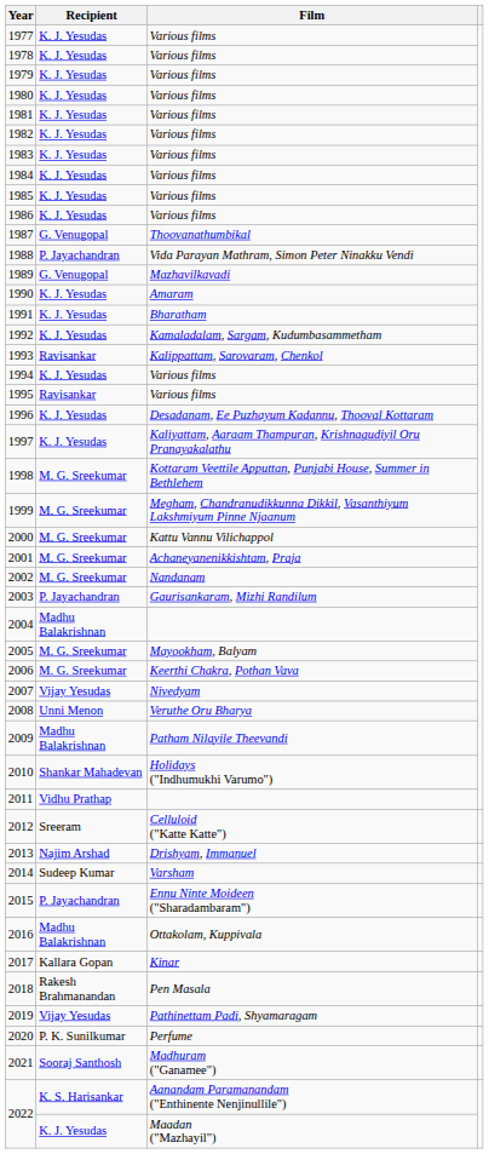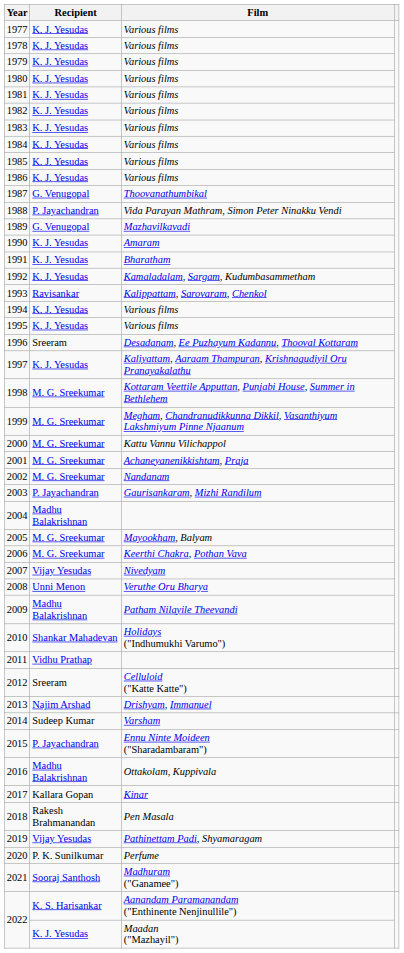 <table class="wikitable">
 <tr>
 <th>Year</th>
 <th>Recipient</th>
 <th>Film</th>
 <th></th>
 </tr>
 <tr>
 <td>1977</td>
 <td><a href='#'>K. J. Yesudas</a></td>
 <td><em>Various films</em></td>
 <td rowspan=35></td>
 </tr>
 <tr>
 <td>1978</td>
 <td><a href='#'>K. J. Yesudas</a></td>
 <td><em>Various films</em></td>
 </tr>
 <tr>
 <td>1979</td>
 <td><a href='#'>K. J. Yesudas</a></td>
 <td><em>Various films</em></td>
 </tr>
 <tr>
 <td>1980</td>
 <td><a href='#'>K. J. Yesudas</a></td>
 <td><em>Various films</em></td>
 </tr>
 <tr>
 <td>1981</td>
 <td><a href='#'>K. J. Yesudas</a></td>
 <td><em>Various films</em></td>
 </tr>
 <tr>
 <td>1982</td>
 <td><a href='#'>K. J. Yesudas</a></td>
 <td><em>Various films</em></td>
 </tr>
 <tr>
 <td>1983</td>
 <td><a href='#'>K. J. Yesudas</a></td>
 <td><em>Various films</em></td>
 </tr>
 <tr>
 <td>1984</td>
 <td><a href='#'>K. J. Yesudas</a></td>
 <td><em>Various films</em></td>
 </tr>
 <tr>
 <td>1985</td>
 <td><a href='#'>K. J. Yesudas</a></td>
 <td><em>Various films</em></td>
 </tr>
 <tr>
 <td>1986</td>
 <td><a href='#'>K. J. Yesudas</a></td>
 <td><em>Various films</em></td>
 </tr>
 <tr>
 <td>1987</td>
 <td><a href='#'>G. Venugopal</a></td>
 <td><em><a href='#'>Thoovanathumbikal</a></em></td>
 </tr>
 <tr>
 <td>1988</td>
 <td><a href='#'>P. Jayachandran</a></td>
 <td><em>Vida Parayan Mathram</em>, <em>Simon Peter Ninakku Vendi</em></td>
 </tr>
 <tr>
 <td>1989</td>
 <td><a href='#'>G. Venugopal</a></td>
 <td><em><a href='#'>Mazhavilkavadi</a></em></td>
 </tr>
 <tr>
 <td>1990</td>
 <td><a href='#'>K. J. Yesudas</a></td>
 <td><em><a href='#'>Amaram</a></em></td>
 </tr>
 <tr>
 <td>1991</td>
 <td><a href='#'>K. J. Yesudas</a></td>
 <td><em><a href='#'>Bharatham</a></em></td>
 </tr>
 <tr>
 <td>1992</td>
 <td><a href='#'>K. J. Yesudas</a></td>
 <td><em><a href='#'>Kamaladalam</a></em>, <em><a href='#'>Sargam</a></em>, <em>Kudumbasammetham</em></td>
 </tr>
 <tr>
 <td>1993</td>
 <td><a href='#'>Ravisankar</a></td>
 <td><em><a href='#'>Kalippattam</a></em>, <em><a href='#'>Sarovaram</a></em>, <em><a href='#'>Chenkol</a></em></td>
 </tr>
 <tr>
 <td>1994</td>
 <td><a href='#'>K. J. Yesudas</a></td>
 <td><em>Various films</em></td>
 </tr>
 <tr>
 <td>1995</td>
-<td><a href='#'>Ravisankar</a></td>
+<td><a href='#'>K. J. Yesudas</a></td>
 <td><em>Various films</em></td>
 </tr>
 <tr>
 <td>1996</td>
-<td><a href='#'>K. J. Yesudas</a></td>
+<td>Sreeram</td>
 <td><em><a href='#'>Desadanam</a></em>, <em><a href='#'>Ee Puzhayum Kadannu</a></em>, <em><a href='#'>Thooval Kottaram</a></em></td>
 </tr>
 <tr>
 <td>1997</td>
 <td><a href='#'>K. J. Yesudas</a></td>
 <td><em><a href='#'>Kaliyattam</a></em>, <em><a href='#'>Aaraam Thampuran</a></em>, <em><a href='#'>Krishnagudiyil Oru Pranayakalathu</a></em></td>
 </tr>
 <tr>
 <td>1998</td>
 <td><a href='#'>M. G. Sreekumar</a></td>
 <td><em><a href='#'>Kottaram Veettile Apputtan</a></em>, <em><a href='#'>Punjabi House</a></em>, <em><a href='#'>Summer in Bethlehem</a></em></td>
 </tr>
 <tr>
 <td>1999</td>
 <td><a href='#'>M. G. Sreekumar</a></td>
 <td><em><a href='#'>Megham</a></em>, <em><a href='#'>Chandranudikkunna Dikkil</a></em>, <em><a href='#'>Vasanthiyum Lakshmiyum Pinne Njaanum</a></em></td>
 </tr>
 <tr>
 <td>2000</td>
 <td><a href='#'>M. G. Sreekumar</a></td>
 <td><em>Kattu Vannu Vilichappol</em></td>
 </tr>
 <tr>
 <td>2001</td>
 <td><a href='#'>M. G. Sreekumar</a></td>
 <td><em><a href='#'>Achaneyanenikkishtam</a></em>, <em><a href='#'>Praja</a></em></td>
 </tr>
 <tr>
 <td>2002</td>
 <td><a href='#'>M. G. Sreekumar</a></td>
 <td><em><a href='#'>Nandanam</a></em></td>
 </tr>
 <tr>
 <td>2003</td>
 <td><a href='#'>P. Jayachandran</a></td>
 <td><em><a href='#'>Gaurisankaram</a></em>, <em><a href='#'>Mizhi Randilum</a></em></td>
 </tr>
 <tr>
 <td>2004</td>
 <td><a href='#'>Madhu Balakrishnan</a></td>
 <td></td>
 </tr>
 <tr>
 <td>2005</td>
 <td><a href='#'>M. G. Sreekumar</a></td>
 <td><em><a href='#'>Mayookham</a></em>, <em>Balyam</em></td>
 </tr>
 <tr>
 <td>2006</td>
 <td><a href='#'>M. G. Sreekumar</a></td>
 <td><em><a href='#'>Keerthi Chakra</a></em>, <em><a href='#'>Pothan Vava</a></em></td>
 </tr>
 <tr>
 <td>2007</td>
 <td><a href='#'>Vijay Yesudas</a></td>
 <td><em><a href='#'>Nivedyam</a></em></td>
 </tr>
 <tr>
 <td>2008</td>
 <td><a href='#'>Unni Menon</a></td>
 <td><em><a href='#'>Veruthe Oru Bharya</a></em></td>
 </tr>
 <tr>
 <td>2009</td>
 <td><a href='#'>Madhu Balakrishnan</a></td>
 <td><em><a href='#'>Patham Nilayile Theevandi</a></em></td>
 </tr>
 <tr>
 <td>2010</td>
 <td><a href='#'>Shankar Mahadevan</a></td>
 <td><em><a href='#'>Holidays</a></em><br>("Indhumukhi Varumo")</td>
 </tr>
 <tr>
 <td>2011</td>
 <td><a href='#'>Vidhu Prathap</a></td>
 <td></td>
 </tr>
 <tr>
 <td>2012</td>
 <td>Sreeram</td>
 <td><em><a href='#'>Celluloid</a></em><br>("Katte Katte")</td>
 <td></td>
 </tr>
 <tr>
 <td>2013</td>
 <td><a href='#'>Najim Arshad</a></td>
 <td><em><a href='#'>Drishyam</a></em>, <em><a href='#'>Immanuel</a></em></td>
 <td></td>
 </tr>
 <tr>
 <td>2014</td>
 <td>Sudeep Kumar</td>
 <td><em><a href='#'>Varsham</a></em></td>
 <td></td>
 </tr>
 <tr>
 <td>2015</td>
 <td><a href='#'>P. Jayachandran</a></td>
 <td><em><a href='#'>Ennu Ninte Moideen</a></em><br>("Sharadambaram")</td>
 <td></td>
 </tr>
 <tr>
 <td>2016</td>
 <td><a href='#'>Madhu Balakrishnan</a></td>
 <td><em>Ottakolam</em>, <em>Kuppivala</em></td>
 <td></td>
 </tr>
 <tr>
 <td>2017</td>
 <td>Kallara Gopan</td>
 <td><em><a href='#'>Kinar</a></em></td>
 <td></td>
 </tr>
 <tr>
 <td>2018</td>
 <td>Rakesh Brahmanandan</td>
 <td><em>Pen Masala</em></td>
 <td></td>
 </tr>
 <tr>
 <td>2019</td>
 <td><a href='#'>Vijay Yesudas</a></td>
 <td><em><a href='#'>Pathinettam Padi</a></em>, <em>Shyamaragam</em></td>
 <td></td>
 </tr>
 <tr>
 <td>2020</td>
 <td>P. K. Sunilkumar</td>
 <td><em>Perfume</em></td>
 <td></td>
 </tr>
 <tr>
 <td>2021</td>
 <td><a href='#'>Sooraj Santhosh</a></td>
 <td><em><a href='#'>Madhuram</a></em><br>("Ganamee")</td>
 <td></td>
 </tr>
 <tr>
 <td rowspan=2>2022</td>
 <td><a href='#'>K. S. Harisankar</a></td>
 <td><em><a href='#'>Aanandam Paramanandam</a></em><br>("Enthinente Nenjinullile")</td>
 <td rowspan=2></td>
 </tr>
 <tr>
 <td><a href='#'>K. J. Yesudas</a></td>
 <td><em>Maadan</em><br>("Mazhayil")</td>
 </tr>
 </table>
